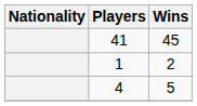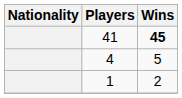 <table class="wikitable sortable plainrowheaders" style=text-align:center>
 <tr>
 <th scope=col>Nationality</th>
 <th scope=col>Players</th>
 <th scope=col>Wins</th>
 </tr>
 <tr>
 <th scope=row></th>
 <td>41</td>
-<td>45</td>
+<td><strong>45</strong></td>
+</tr>
+<tr>
+<th scope=row></th>
+<td>4</td>
+<td>5</td>
 </tr>
 <tr>
 <th scope=row></th>
 <td>1</td>
 <td>2</td>
 </tr>
 <tr>
-<th scope=row></th>
-<td>4</td>
-<td>5</td>
-</tr>
-<tr>
 </tr>
 </table>
